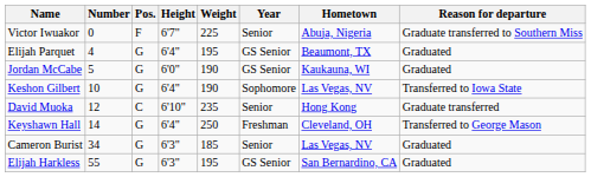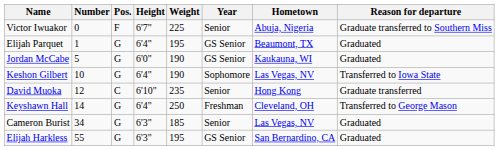 <table class="wikitable sortable" border="1">
 <tr>
 <th>Name</th>
 <th>Number</th>
 <th>Pos.</th>
 <th>Height</th>
 <th>Weight</th>
 <th>Year</th>
 <th>Hometown</th>
 <th class="unsortable">Reason for departure</th>
 </tr>
 <tr>
 <td>Victor Iwuakor</td>
 <td>0</td>
 <td>F</td>
 <td>6'7"</td>
 <td>225</td>
 <td>Senior</td>
 <td><a href='#'>Abuja, Nigeria</a></td>
 <td>Graduate transferred to <a href='#'>Southern Miss</a></td>
 </tr>
 <tr>
 <td>Elijah Parquet</td>
-<td>4</td>
+<td>1</td>
 <td>G</td>
 <td>6'4"</td>
 <td>195</td>
 <td>GS Senior</td>
 <td><a href='#'>Beaumont, TX</a></td>
 <td>Graduated</td>
 </tr>
 <tr>
 <td><a href='#'>Jordan McCabe</a></td>
 <td>5</td>
 <td>G</td>
 <td>6'0"</td>
 <td>190</td>
 <td>GS Senior</td>
 <td><a href='#'>Kaukauna, WI</a></td>
 <td>Graduated</td>
 </tr>
 <tr>
 <td><a href='#'>Keshon Gilbert</a></td>
 <td>10</td>
 <td>G</td>
 <td>6'4"</td>
 <td>190</td>
 <td>Sophomore</td>
 <td><a href='#'>Las Vegas, NV</a></td>
 <td>Transferred to <a href='#'>Iowa State</a></td>
 </tr>
 <tr>
 <td><a href='#'>David Muoka</a></td>
 <td>12</td>
 <td>C</td>
 <td>6'10"</td>
 <td>235</td>
 <td>Senior</td>
 <td><a href='#'>Hong Kong</a></td>
 <td>Graduate transferred</td>
 </tr>
 <tr>
 <td><a href='#'>Keyshawn Hall</a></td>
 <td>14</td>
 <td>G</td>
 <td>6'4"</td>
 <td>250</td>
 <td>Freshman</td>
 <td><a href='#'>Cleveland, OH</a></td>
 <td>Transferred to <a href='#'>George Mason</a></td>
 </tr>
 <tr>
 <td>Cameron Burist</td>
 <td>34</td>
 <td>G</td>
 <td>6'3"</td>
 <td>185</td>
 <td>Senior</td>
 <td><a href='#'>Las Vegas, NV</a></td>
 <td>Graduated</td>
 </tr>
 <tr>
 <td><a href='#'>Elijah Harkless</a></td>
 <td>55</td>
 <td>G</td>
 <td>6'3"</td>
 <td>195</td>
 <td>GS Senior</td>
 <td><a href='#'>San Bernardino, CA</a></td>
 <td>Graduated</td>
 </tr>
 </table>
